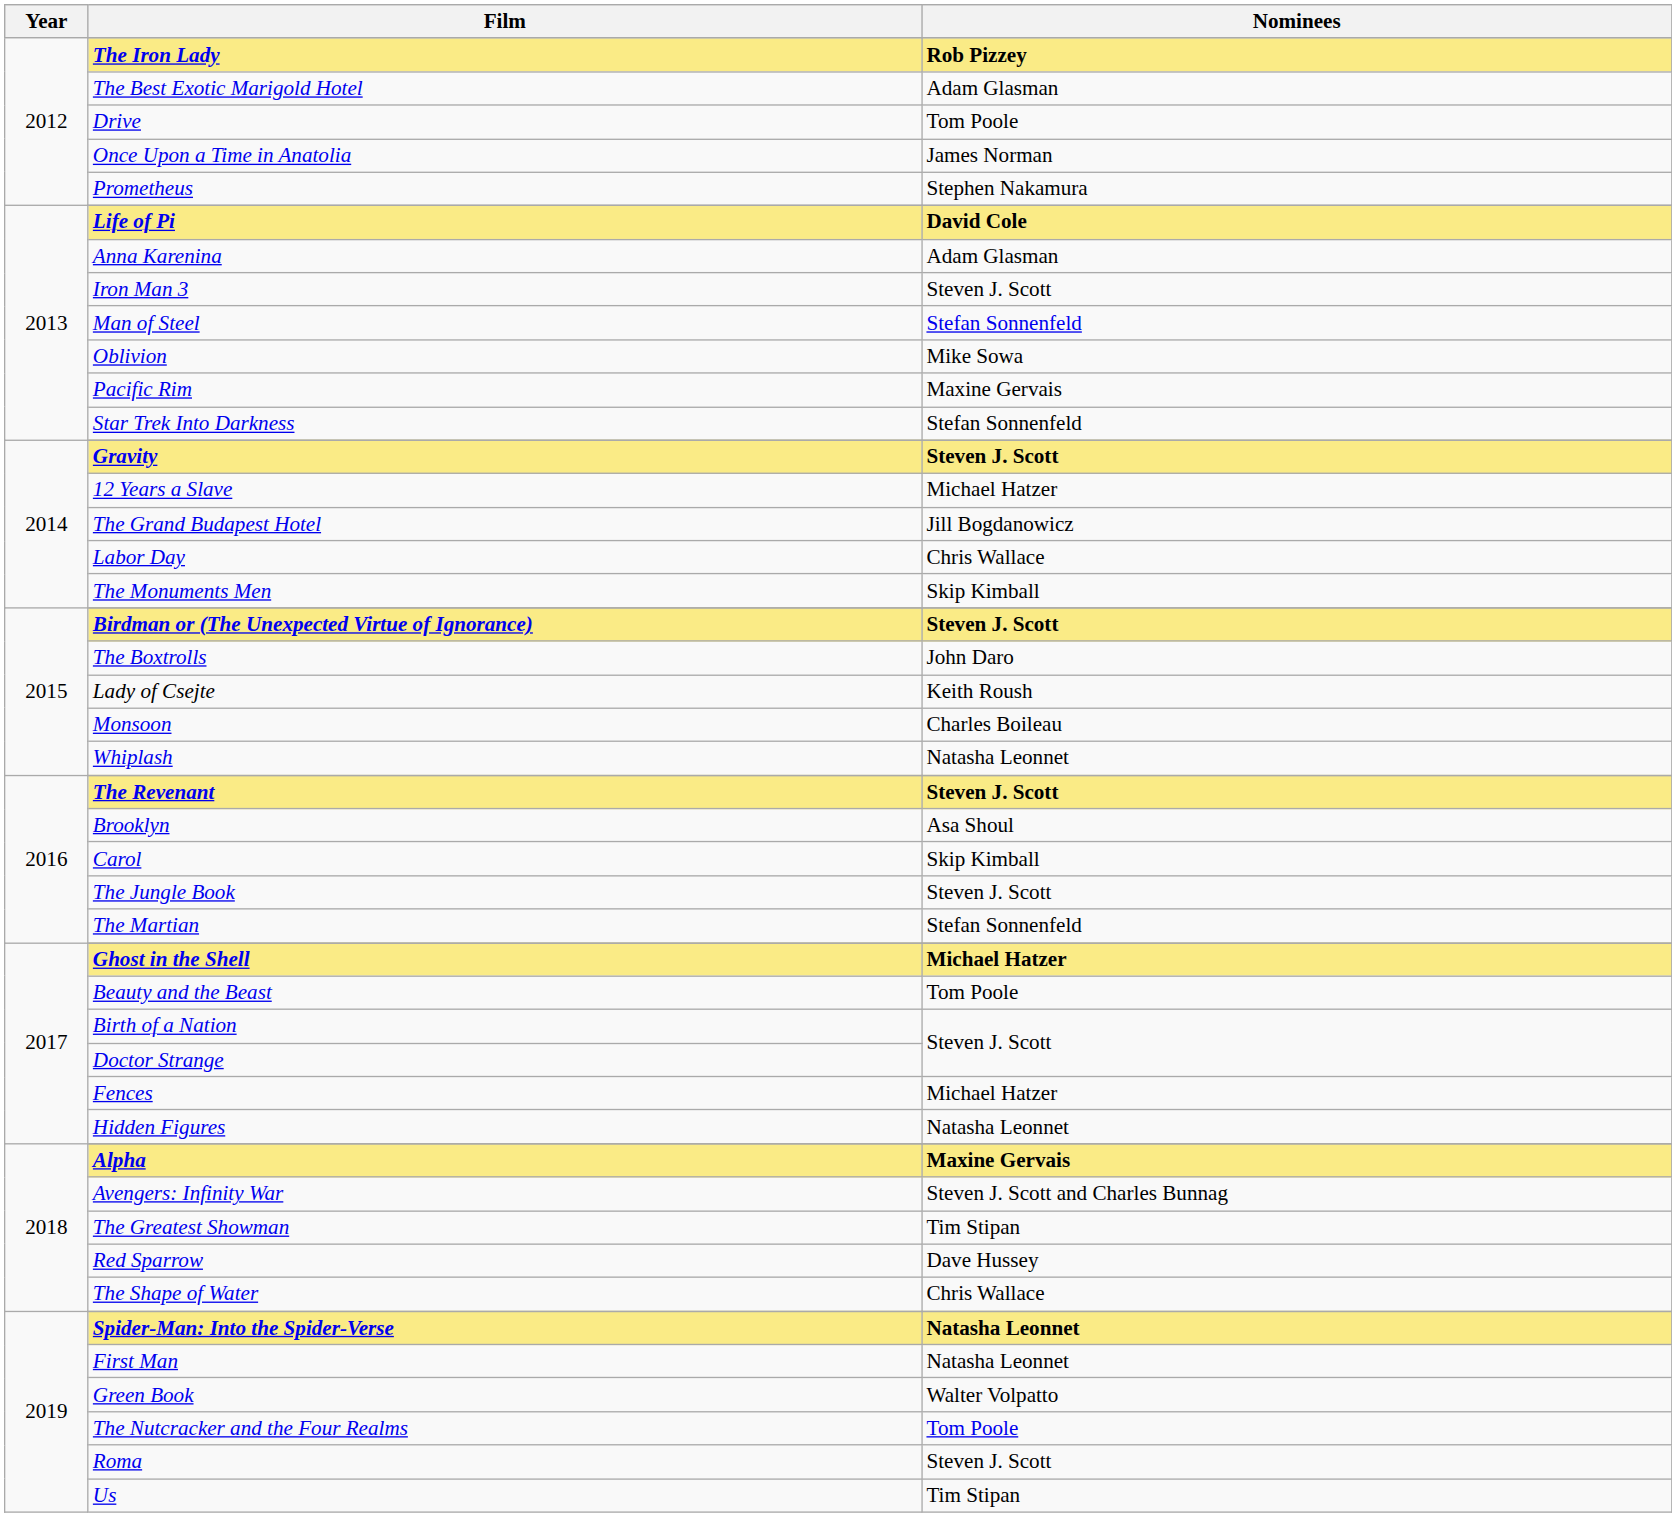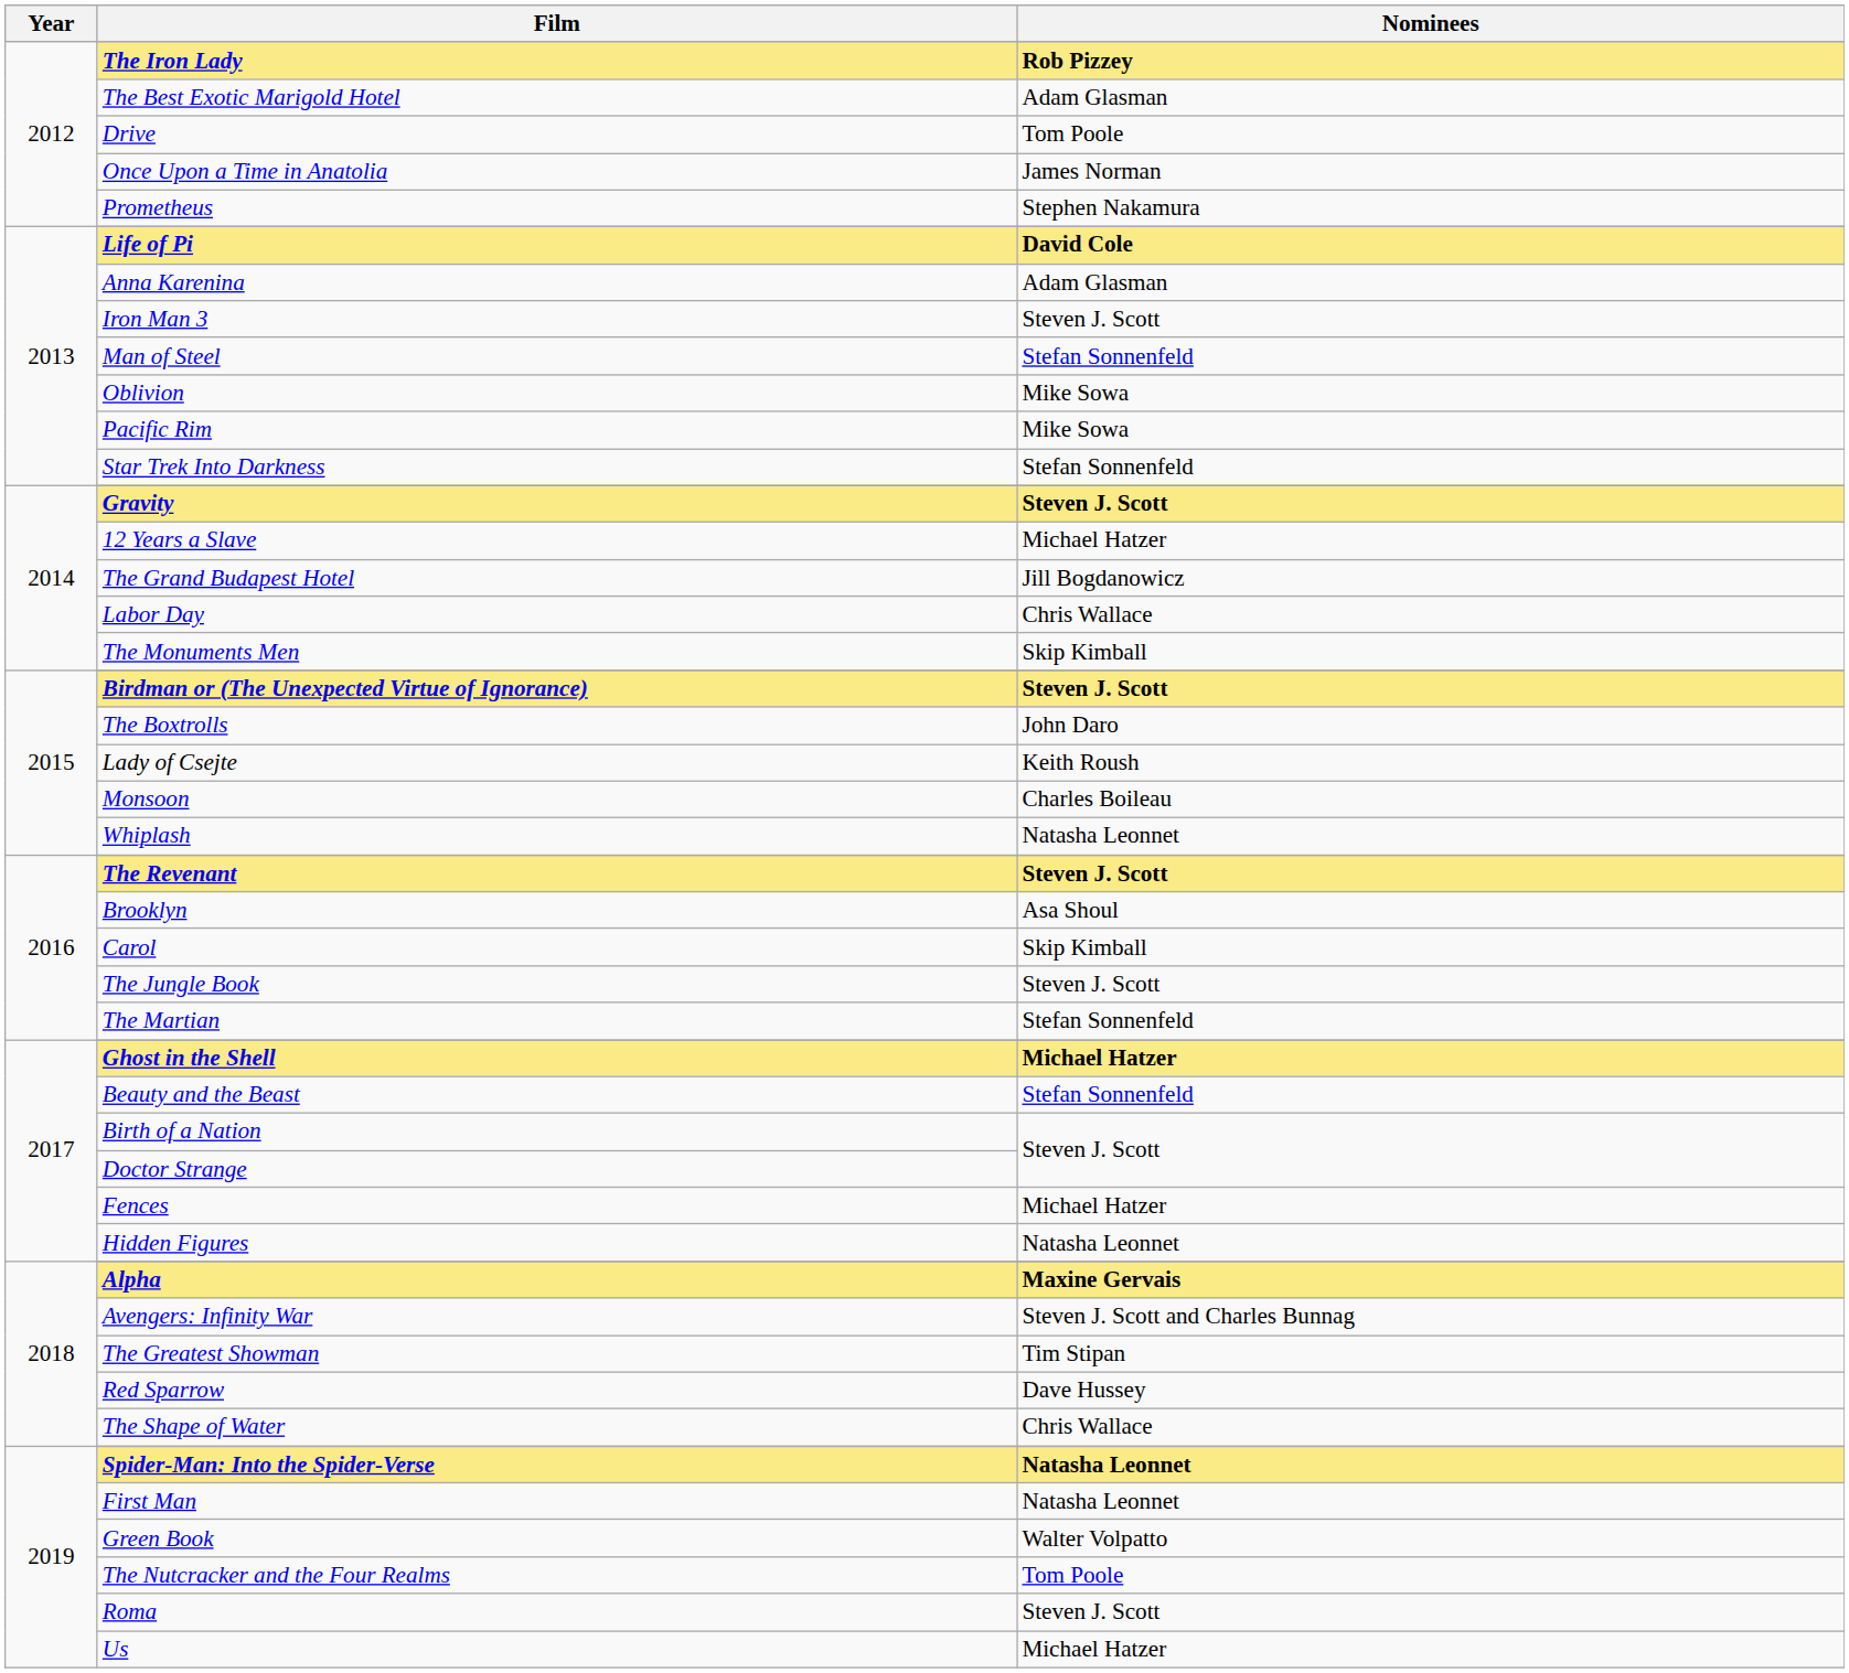 <table class="wikitable" style="width:100%">
 <tr bgcolor="#bebebe">
 <th width="5%">Year</th>
 <th width="50%">Film</th>
 <th width="50%">Nominees</th>
 </tr>
 <tr>
 <td rowspan=6 style="text-align:center">2012<br></td>
 </tr>
 <tr style="background:#FAEB86">
 <td><strong><em><a href='#'>The Iron Lady</a></em></strong></td>
 <td><strong>Rob Pizzey</strong></td>
 </tr>
 <tr>
 <td><em><a href='#'>The Best Exotic Marigold Hotel</a></em></td>
 <td>Adam Glasman</td>
 </tr>
 <tr>
 <td><em><a href='#'>Drive</a></em></td>
 <td>Tom Poole</td>
 </tr>
 <tr>
 <td><em><a href='#'>Once Upon a Time in Anatolia</a></em></td>
 <td>James Norman</td>
 </tr>
 <tr>
 <td><em><a href='#'>Prometheus</a></em></td>
 <td>Stephen Nakamura</td>
 </tr>
 <tr>
 <td rowspan=8 style="text-align:center">2013<br></td>
 </tr>
 <tr style="background:#FAEB86">
 <td><strong><em><a href='#'>Life of Pi</a></em></strong></td>
 <td><strong>David Cole</strong></td>
 </tr>
 <tr>
 <td><em><a href='#'>Anna Karenina</a></em></td>
 <td>Adam Glasman</td>
 </tr>
 <tr>
 <td><em><a href='#'>Iron Man 3</a></em></td>
 <td>Steven J. Scott</td>
 </tr>
 <tr>
 <td><em><a href='#'>Man of Steel</a></em></td>
 <td><a href='#'>Stefan Sonnenfeld</a></td>
 </tr>
 <tr>
 <td><em><a href='#'>Oblivion</a></em></td>
 <td>Mike Sowa</td>
 </tr>
 <tr>
 <td><em><a href='#'>Pacific Rim</a></em></td>
-<td>Maxine Gervais</td>
+<td>Mike Sowa</td>
 </tr>
 <tr>
 <td><em><a href='#'>Star Trek Into Darkness</a></em></td>
 <td>Stefan Sonnenfeld</td>
 </tr>
 <tr>
 <td rowspan=6 style="text-align:center">2014<br></td>
 </tr>
 <tr style="background:#FAEB86">
 <td><strong><em><a href='#'>Gravity</a></em></strong></td>
 <td><strong>Steven J. Scott</strong></td>
 </tr>
 <tr>
 <td><em><a href='#'>12 Years a Slave</a></em></td>
 <td>Michael Hatzer</td>
 </tr>
 <tr>
 <td><em><a href='#'>The Grand Budapest Hotel</a></em></td>
 <td>Jill Bogdanowicz</td>
 </tr>
 <tr>
 <td><em><a href='#'>Labor Day</a></em></td>
 <td>Chris Wallace</td>
 </tr>
 <tr>
 <td><em><a href='#'>The Monuments Men</a></em></td>
 <td>Skip Kimball</td>
 </tr>
 <tr>
 <td rowspan=6 style="text-align:center">2015<br></td>
 </tr>
 <tr style="background:#FAEB86">
 <td><strong><em><a href='#'>Birdman or (The Unexpected Virtue of Ignorance)</a></em></strong></td>
 <td><strong>Steven J. Scott</strong></td>
 </tr>
 <tr>
 <td><em><a href='#'>The Boxtrolls</a></em></td>
 <td>John Daro</td>
 </tr>
 <tr>
 <td><em>Lady of Csejte</em></td>
 <td>Keith Roush</td>
 </tr>
 <tr>
 <td><em><a href='#'>Monsoon</a></em></td>
 <td>Charles Boileau</td>
 </tr>
 <tr>
 <td><em><a href='#'>Whiplash</a></em></td>
 <td>Natasha Leonnet</td>
 </tr>
 <tr>
 <td rowspan=6 style="text-align:center">2016<br></td>
 </tr>
 <tr style="background:#FAEB86">
 <td><strong><em><a href='#'>The Revenant</a></em></strong></td>
 <td><strong>Steven J. Scott</strong></td>
 </tr>
 <tr>
 <td><em><a href='#'>Brooklyn</a></em></td>
 <td>Asa Shoul</td>
 </tr>
 <tr>
 <td><em><a href='#'>Carol</a></em></td>
 <td>Skip Kimball</td>
 </tr>
 <tr>
 <td><em><a href='#'>The Jungle Book</a></em></td>
 <td>Steven J. Scott</td>
 </tr>
 <tr>
 <td><em><a href='#'>The Martian</a></em></td>
 <td>Stefan Sonnenfeld</td>
 </tr>
 <tr>
 <td rowspan=7 style="text-align:center">2017<br></td>
 </tr>
 <tr style="background:#FAEB86">
 <td><strong><em><a href='#'>Ghost in the Shell</a></em></strong></td>
 <td><strong>Michael Hatzer</strong></td>
 </tr>
 <tr>
 <td><em><a href='#'>Beauty and the Beast</a></em></td>
-<td>Tom Poole</td>
+<td><a href='#'>Stefan Sonnenfeld</a></td>
 </tr>
 <tr>
 <td><em><a href='#'>Birth of a Nation</a></em></td>
 <td rowspan="2">Steven J. Scott</td>
 </tr>
 <tr>
 <td><em><a href='#'>Doctor Strange</a></em></td>
 </tr>
 <tr>
 <td><em><a href='#'>Fences</a></em></td>
 <td>Michael Hatzer</td>
 </tr>
 <tr>
 <td><em><a href='#'>Hidden Figures</a></em></td>
 <td>Natasha Leonnet</td>
 </tr>
 <tr>
 <td rowspan=6 style="text-align:center">2018<br></td>
 </tr>
 <tr style="background:#FAEB86">
 <td><strong><em><a href='#'>Alpha</a></em></strong></td>
 <td><strong>Maxine Gervais</strong></td>
 </tr>
 <tr>
 <td><em><a href='#'>Avengers: Infinity War</a></em></td>
 <td>Steven J. Scott and Charles Bunnag</td>
 </tr>
 <tr>
 <td><em><a href='#'>The Greatest Showman</a></em></td>
 <td>Tim Stipan</td>
 </tr>
 <tr>
 <td><em><a href='#'>Red Sparrow</a></em></td>
 <td>Dave Hussey</td>
 </tr>
 <tr>
 <td><em><a href='#'>The Shape of Water</a></em></td>
 <td>Chris Wallace</td>
 </tr>
 <tr>
 <td rowspan=7 style="text-align:center">2019<br></td>
 </tr>
 <tr style="background:#FAEB86">
 <td><strong><em><a href='#'>Spider-Man: Into the Spider-Verse</a></em></strong></td>
 <td><strong>Natasha Leonnet</strong></td>
 </tr>
 <tr>
 <td><em><a href='#'>First Man</a></em></td>
 <td>Natasha Leonnet</td>
 </tr>
 <tr>
 <td><em><a href='#'>Green Book</a></em></td>
 <td>Walter Volpatto</td>
 </tr>
 <tr>
 <td><em><a href='#'>The Nutcracker and the Four Realms</a></em></td>
 <td><a href='#'>Tom Poole</a></td>
 </tr>
 <tr>
 <td><em><a href='#'>Roma</a></em></td>
 <td>Steven J. Scott</td>
 </tr>
 <tr>
 <td><em><a href='#'>Us</a></em></td>
-<td>Tim Stipan</td>
+<td>Michael Hatzer</td>
 </tr>
 </table>
